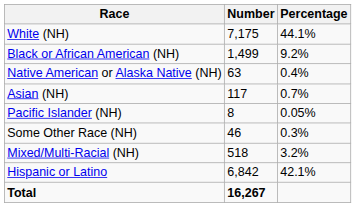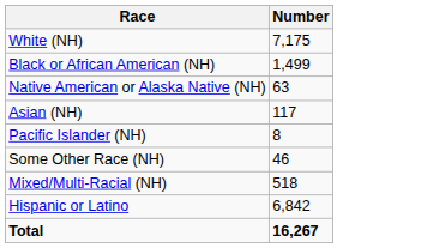 <table class="wikitable">
 <tr>
 <th>Race</th>
 <th>Number</th>
-<th>Percentage</th>
 </tr>
 <tr>
 <td><a href='#'>White</a> (NH)</td>
 <td>7,175</td>
-<td>44.1%</td>
 </tr>
 <tr>
 <td><a href='#'>Black or African American</a> (NH)</td>
 <td>1,499</td>
-<td>9.2%</td>
 </tr>
 <tr>
 <td><a href='#'>Native American</a> or <a href='#'>Alaska Native</a> (NH)</td>
 <td>63</td>
-<td>0.4%</td>
 </tr>
 <tr>
 <td><a href='#'>Asian</a> (NH)</td>
 <td>117</td>
-<td>0.7%</td>
 </tr>
 <tr>
 <td><a href='#'>Pacific Islander</a> (NH)</td>
 <td>8</td>
-<td>0.05%</td>
 </tr>
 <tr>
 <td>Some Other Race (NH)</td>
 <td>46</td>
-<td>0.3%</td>
 </tr>
 <tr>
 <td><a href='#'>Mixed/Multi-Racial</a> (NH)</td>
 <td>518</td>
-<td>3.2%</td>
 </tr>
 <tr>
 <td><a href='#'>Hispanic or Latino</a></td>
 <td>6,842</td>
-<td>42.1%</td>
 </tr>
 <tr>
 <td><strong>Total</strong></td>
 <td><strong>16,267</strong></td>
-<td></td>
 </tr>
 </table>
